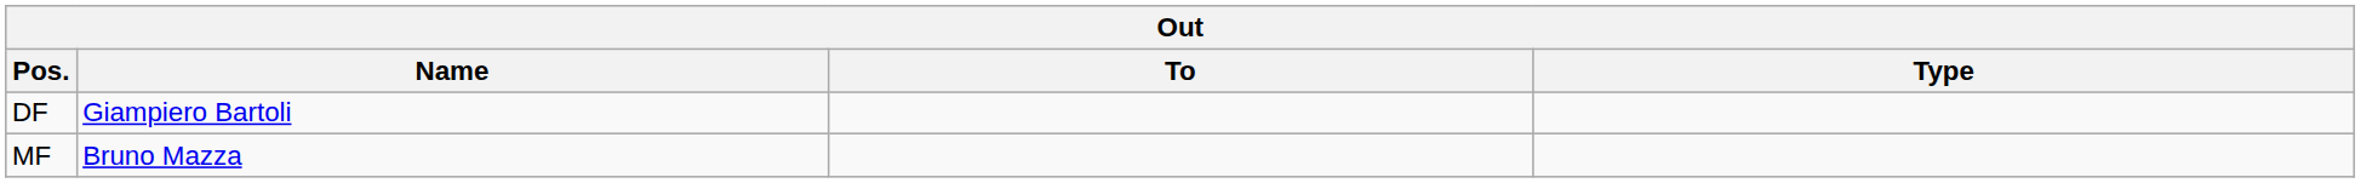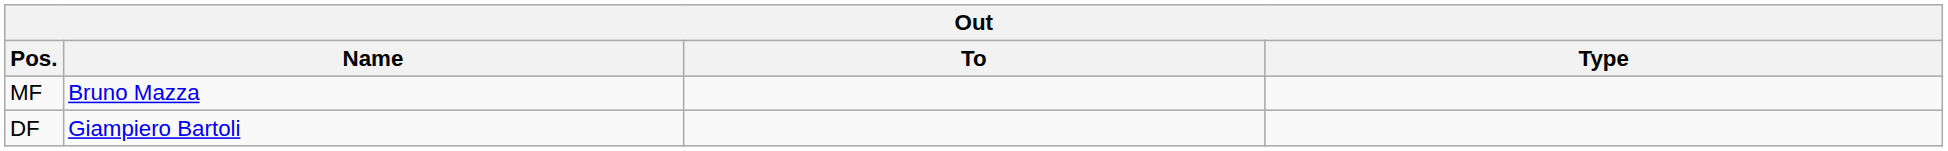 <table class="wikitable" style="font-size:90%;width:99%;">
 <tr>
 <th colspan="4">Out</th>
 </tr>
 <tr>
 <th width=3%>Pos.</th>
 <th width=32%>Name</th>
 <th width=30%>To</th>
 <th width=35%>Type</th>
 </tr>
 <tr>
+<td>MF</td>
+<td><a href='#'>Bruno Mazza</a></td>
+<td></td>
+<td></td>
+</tr>
+<tr>
 <td>DF</td>
 <td><a href='#'>Giampiero Bartoli</a></td>
 <td></td>
 <td></td>
 </tr>
-<tr>
-<td>MF</td>
-<td><a href='#'>Bruno Mazza</a></td>
-<td></td>
-<td></td>
-</tr>
 </table>
